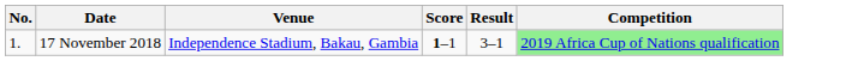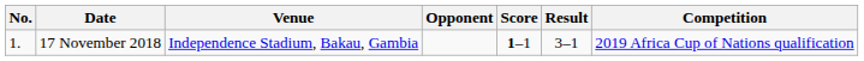 <table class="wikitable" style="font-size:100%;">
 <tr>
 <th>No.</th>
 <th>Date</th>
 <th>Venue</th>
+<th>Opponent</th>
 <th>Score</th>
 <th>Result</th>
 <th>Competition</th>
 </tr>
 <tr>
 <td>1.</td>
 <td>17 November 2018</td>
 <td><a href='#'>Independence Stadium</a>, <a href='#'>Bakau</a>, <a href='#'>Gambia</a></td>
+<td></td>
 <td align=center><strong>1</strong>–1</td>
 <td align=center>3–1</td>
-<td style="background: lightgreen;"><a href='#'>2019 Africa Cup of Nations qualification</a></td>
+<td><a href='#'>2019 Africa Cup of Nations qualification</a></td>
 </tr>
 </table>
